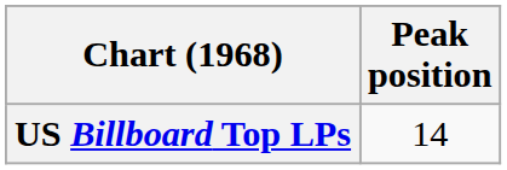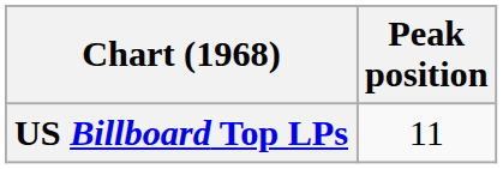 <table class="wikitable plainrowheaders" style="text-align:center">
 <tr>
 <th scope="col">Chart (1968)</th>
 <th scope="col">Peak<br>position</th>
 </tr>
 <tr>
 <th scope="row" align="left">US <a href='#'><em>Billboard</em> Top LPs</a></th>
-<td>14</td>
+<td>11</td>
 </tr>
 </table>
